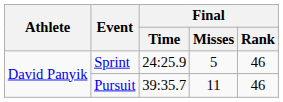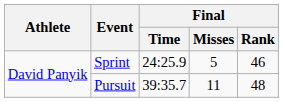 <table class="wikitable">
 <tr>
 <th rowspan="2">Athlete</th>
 <th rowspan="2">Event</th>
 <th colspan="3">Final</th>
 </tr>
 <tr>
 <th>Time</th>
 <th>Misses</th>
 <th>Rank</th>
 </tr>
 <tr>
 <td rowspan="2"><a href='#'>David Panyik</a></td>
 <td><a href='#'>Sprint</a></td>
 <td align="center">24:25.9</td>
 <td align="center">5</td>
 <td align="center">46</td>
 </tr>
 <tr>
 <td><a href='#'>Pursuit</a></td>
 <td align="center">39:35.7</td>
 <td align="center">11</td>
-<td align="center">46</td>
+<td align="center">48</td>
 </tr>
 </table>
